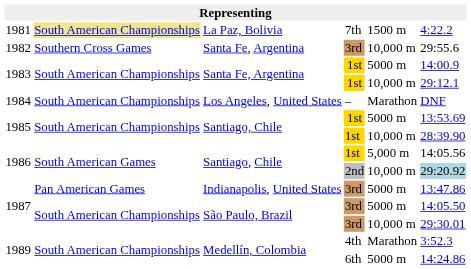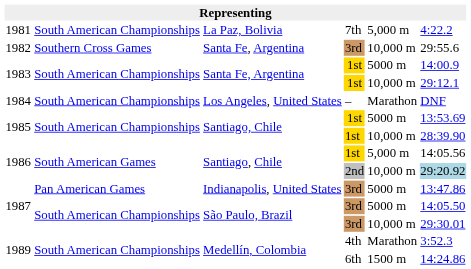 <table>
 <tr>
 <th bgcolor="#eeeeee" colspan="6">Representing </th>
 </tr>
 <tr>
 <td>1981</td>
-<td style="background: khaki;"><a href='#'>South American Championships</a></td>
+<td><a href='#'>South American Championships</a></td>
 <td><a href='#'>La Paz, Bolivia</a></td>
 <td>7th</td>
-<td>1500 m</td>
+<td>5,000 m</td>
 <td><a href='#'>4:22.2</a></td>
 </tr>
 <tr>
 <td>1982</td>
 <td><a href='#'>Southern Cross Games</a></td>
 <td><a href='#'>Santa Fe</a>, <a href='#'>Argentina</a></td>
 <td bgcolor=cc9966>3rd</td>
 <td>10,000 m</td>
 <td>29:55.6</td>
 </tr>
 <tr>
 <td rowspan=2>1983</td>
 <td rowspan=2><a href='#'>South American Championships</a></td>
 <td rowspan=2><a href='#'>Santa Fe, Argentina</a></td>
 <td bgcolor="gold" align="center">1st</td>
 <td>5000 m</td>
 <td><a href='#'>14:00.9</a></td>
 </tr>
 <tr>
 <td bgcolor="gold" align="center">1st</td>
 <td>10,000 m</td>
 <td><a href='#'>29:12.1</a></td>
 </tr>
 <tr>
 <td>1984</td>
 <td><a href='#'>South American Championships</a></td>
 <td><a href='#'>Los Angeles</a>, <a href='#'>United States</a></td>
 <td>–</td>
 <td>Marathon</td>
 <td><a href='#'>DNF</a></td>
 </tr>
 <tr>
 <td rowspan=2>1985</td>
 <td rowspan=2><a href='#'>South American Championships</a></td>
 <td rowspan=2><a href='#'>Santiago, Chile</a></td>
 <td bgcolor="gold" align="center">1st</td>
 <td>5000 m</td>
 <td><a href='#'>13:53.69</a></td>
 </tr>
 <tr>
 <td bgcolor="gold">1st</td>
 <td>10,000 m</td>
 <td><a href='#'>28:39.90</a></td>
 </tr>
 <tr>
 <td rowspan = "2">1986</td>
 <td rowspan = "2"><a href='#'>South American Games</a></td>
 <td rowspan = "2"><a href='#'>Santiago</a>, <a href='#'>Chile</a></td>
 <td bgcolor=gold>1st</td>
 <td>5,000 m</td>
 <td>14:05.56</td>
 </tr>
 <tr>
 <td bgcolor=silver>2nd</td>
 <td>10,000 m</td>
 <td style="background: lightblue;">29:20.92</td>
 </tr>
 <tr>
 <td rowspan=3>1987</td>
 <td><a href='#'>Pan American Games</a></td>
 <td><a href='#'>Indianapolis</a>, <a href='#'>United States</a></td>
 <td bgcolor="cc9966">3rd</td>
 <td>5000 m</td>
 <td><a href='#'>13:47.86</a></td>
 </tr>
 <tr>
 <td rowspan=2><a href='#'>South American Championships</a></td>
 <td rowspan=2><a href='#'>São Paulo, Brazil</a></td>
 <td bgcolor="cc9966">3rd</td>
 <td>5000 m</td>
 <td><a href='#'>14:05.50</a></td>
 </tr>
 <tr>
 <td bgcolor="cc9966">3rd</td>
 <td>10,000 m</td>
 <td><a href='#'>29:30.01</a></td>
 </tr>
 <tr>
 <td rowspan=2>1989</td>
 <td rowspan=2><a href='#'>South American Championships</a></td>
 <td rowspan=2><a href='#'>Medellín, Colombia</a></td>
 <td>4th</td>
 <td>Marathon</td>
 <td><a href='#'>3:52.3</a></td>
 </tr>
 <tr>
 <td>6th</td>
-<td>5000 m</td>
+<td>1500 m</td>
 <td><a href='#'>14:24.86</a></td>
 </tr>
 </table>
